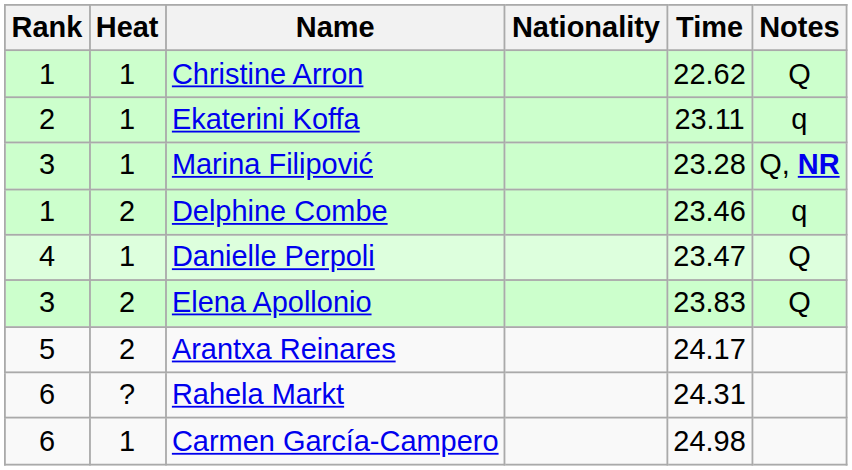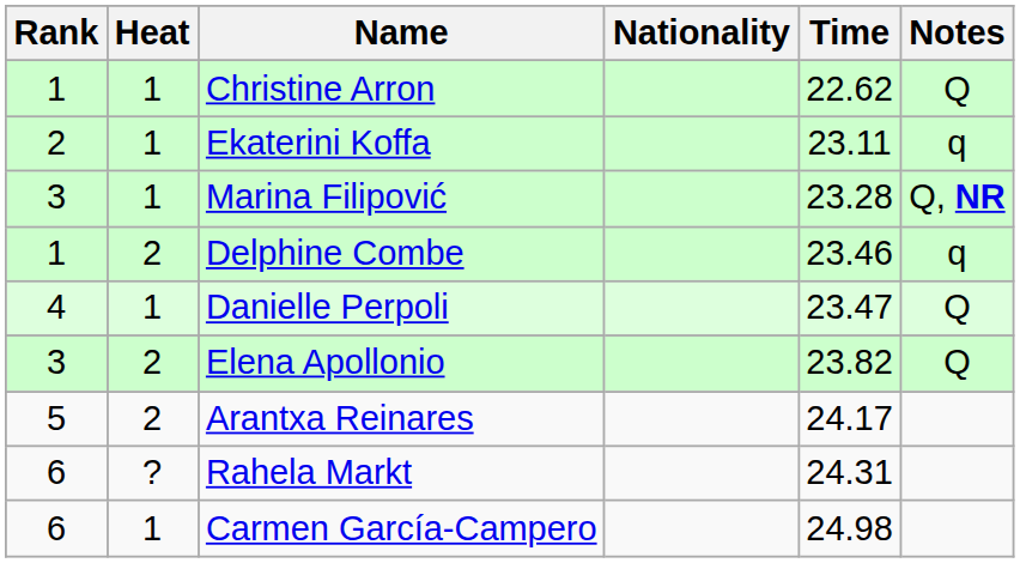 <table class="wikitable sortable" style="text-align:center">
 <tr>
 <th>Rank</th>
 <th>Heat</th>
 <th>Name</th>
 <th>Nationality</th>
 <th>Time</th>
 <th>Notes</th>
 </tr>
 <tr bgcolor=ccffcc>
 <td>1</td>
 <td>1</td>
 <td align=left><a href='#'>Christine Arron</a></td>
 <td align=left></td>
 <td>22.62</td>
 <td>Q</td>
 </tr>
 <tr bgcolor=ccffcc>
 <td>2</td>
 <td>1</td>
 <td align=left><a href='#'>Ekaterini Koffa</a></td>
 <td align=left></td>
 <td>23.11</td>
 <td>q</td>
 </tr>
 <tr bgcolor=ccffcc>
 <td>3</td>
 <td>1</td>
 <td align=left><a href='#'>Marina Filipović</a></td>
 <td align=left></td>
 <td>23.28</td>
 <td>Q, <strong><a href='#'>NR</a></strong></td>
 </tr>
 <tr bgcolor=ccffcc>
 <td>1</td>
 <td>2</td>
 <td align=left><a href='#'>Delphine Combe</a></td>
 <td align=left></td>
 <td>23.46</td>
 <td>q</td>
 </tr>
 <tr bgcolor=ddffdd>
 <td>4</td>
 <td>1</td>
 <td align=left><a href='#'>Danielle Perpoli</a></td>
 <td align=left></td>
 <td>23.47</td>
 <td>Q</td>
 </tr>
 <tr bgcolor=ccffcc>
 <td>3</td>
 <td>2</td>
 <td align=left><a href='#'>Elena Apollonio</a></td>
 <td align=left></td>
-<td>23.83</td>
+<td>23.82</td>
 <td>Q</td>
 </tr>
 <tr>
 <td>5</td>
 <td>2</td>
 <td align=left><a href='#'>Arantxa Reinares</a></td>
 <td align=left></td>
 <td>24.17</td>
 <td></td>
 </tr>
 <tr>
 <td>6</td>
 <td>?</td>
 <td align=left><a href='#'>Rahela Markt</a></td>
 <td align=left></td>
 <td>24.31</td>
 <td></td>
 </tr>
 <tr>
 <td>6</td>
 <td>1</td>
 <td align=left><a href='#'>Carmen García-Campero</a></td>
 <td align=left></td>
 <td>24.98</td>
 <td></td>
 </tr>
 </table>
